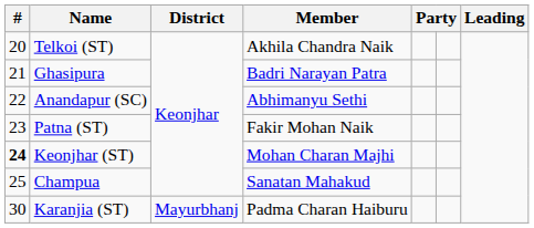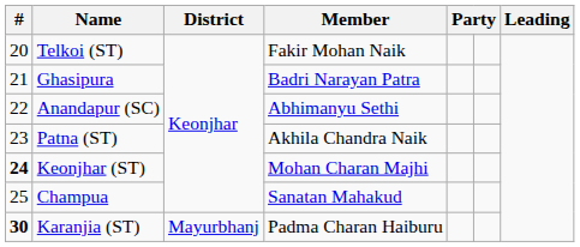 <table class="wikitable">
 <tr>
 <th>#</th>
 <th>Name</th>
 <th>District</th>
 <th>Member</th>
 <th colspan="2">Party</th>
 <th colspan="2">Leading<br></th>
 </tr>
 <tr>
 <td>20</td>
 <td><a href='#'>Telkoi</a> (ST)</td>
 <td rowspan="6"><a href='#'>Keonjhar</a></td>
-<td>Akhila Chandra Naik</td>
+<td>Fakir Mohan Naik</td>
 <td></td>
 <td></td>
 </tr>
 <tr>
 <td>21</td>
 <td><a href='#'>Ghasipura</a></td>
 <td><a href='#'>Badri Narayan Patra</a></td>
 <td></td>
 <td></td>
 </tr>
 <tr>
 <td>22</td>
 <td><a href='#'>Anandapur</a> (SC)</td>
 <td><a href='#'>Abhimanyu Sethi</a></td>
 <td></td>
 <td></td>
 </tr>
 <tr>
 <td>23</td>
 <td><a href='#'>Patna</a> (ST)</td>
-<td>Fakir Mohan Naik</td>
+<td>Akhila Chandra Naik</td>
 <td></td>
 <td></td>
 </tr>
 <tr>
 <td><strong>24</strong></td>
 <td><a href='#'>Keonjhar</a> (ST)</td>
 <td><a href='#'>Mohan Charan Majhi</a></td>
 <td></td>
 <td></td>
 </tr>
 <tr>
 <td>25</td>
 <td><a href='#'>Champua</a></td>
 <td><a href='#'>Sanatan Mahakud</a></td>
 <td></td>
 <td></td>
 </tr>
 <tr>
-<td>30</td>
+<td><strong>30</strong></td>
 <td><a href='#'>Karanjia</a> (ST)</td>
 <td><a href='#'>Mayurbhanj</a></td>
 <td>Padma Charan Haiburu</td>
 <td></td>
 <td></td>
 </tr>
 </table>
